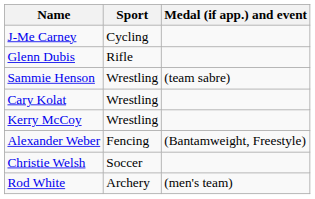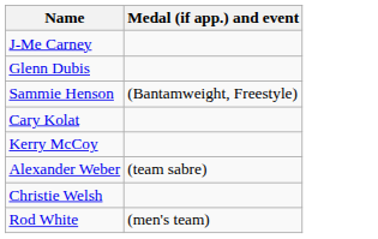 <table class="wikitable">
 <tr>
 <th>Name</th>
-<th>Sport</th>
 <th>Medal (if app.) and event</th>
 </tr>
 <tr>
 <td> <a href='#'>J-Me Carney</a></td>
-<td>Cycling</td>
 <td></td>
 </tr>
 <tr>
 <td> <a href='#'>Glenn Dubis</a></td>
-<td>Rifle</td>
 <td></td>
 </tr>
 <tr>
 <td> <a href='#'>Sammie Henson</a></td>
-<td>Wrestling</td>
-<td> (team sabre)</td>
+<td> (Bantamweight, Freestyle)</td>
 </tr>
 <tr>
 <td> <a href='#'>Cary Kolat</a></td>
-<td>Wrestling</td>
 <td></td>
 </tr>
 <tr>
 <td> <a href='#'>Kerry McCoy</a></td>
-<td>Wrestling</td>
 <td></td>
 </tr>
 <tr>
 <td> <a href='#'>Alexander Weber</a></td>
-<td>Fencing</td>
-<td> (Bantamweight, Freestyle)</td>
+<td> (team sabre)</td>
 </tr>
 <tr>
 <td> <a href='#'>Christie Welsh</a></td>
-<td>Soccer</td>
 <td></td>
 </tr>
 <tr>
 <td> <a href='#'>Rod White</a></td>
-<td>Archery</td>
 <td> (men's team)</td>
 </tr>
 </table>
